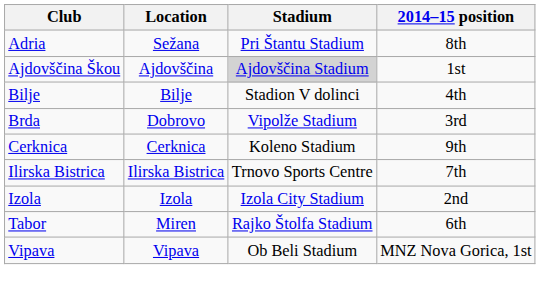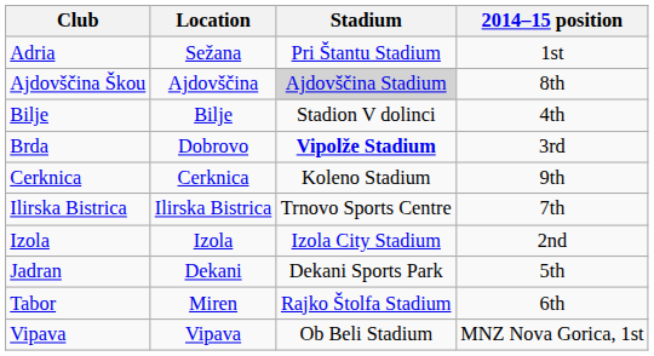 <table class="wikitable" style="text-align:center;">
 <tr>
 <th>Club</th>
 <th>Location</th>
 <th>Stadium</th>
 <th><a href='#'>2014–15</a> position</th>
 </tr>
 <tr>
 <td style="text-align:left;"><a href='#'>Adria</a></td>
 <td><a href='#'>Sežana</a></td>
 <td><a href='#'>Pri Štantu Stadium</a></td>
-<td>8th</td>
+<td>1st</td>
 </tr>
 <tr>
 <td style="text-align:left;"><a href='#'>Ajdovščina Škou</a></td>
 <td><a href='#'>Ajdovščina</a></td>
 <td style="background: lightgrey;"><a href='#'>Ajdovščina Stadium</a></td>
-<td>1st</td>
+<td>8th</td>
 </tr>
 <tr>
 <td style="text-align:left;"><a href='#'>Bilje</a></td>
 <td><a href='#'>Bilje</a></td>
 <td>Stadion V dolinci</td>
 <td>4th</td>
 </tr>
 <tr>
 <td style="text-align:left;"><a href='#'>Brda</a></td>
 <td><a href='#'>Dobrovo</a></td>
-<td><a href='#'>Vipolže Stadium</a></td>
+<td><strong><a href='#'>Vipolže Stadium</a></strong></td>
 <td>3rd</td>
 </tr>
 <tr>
 <td style="text-align:left;"><a href='#'>Cerknica</a></td>
 <td><a href='#'>Cerknica</a></td>
 <td>Koleno Stadium</td>
 <td>9th</td>
 </tr>
 <tr>
 <td style="text-align:left;"><a href='#'>Ilirska Bistrica</a></td>
 <td><a href='#'>Ilirska Bistrica</a></td>
 <td>Trnovo Sports Centre</td>
 <td>7th</td>
 </tr>
 <tr>
 <td style="text-align:left;"><a href='#'>Izola</a></td>
 <td><a href='#'>Izola</a></td>
 <td><a href='#'>Izola City Stadium</a></td>
 <td>2nd</td>
 </tr>
 <tr>
+<td style="text-align:left;"><a href='#'>Jadran</a></td>
+<td><a href='#'>Dekani</a></td>
+<td>Dekani Sports Park</td>
+<td>5th</td>
+</tr>
+<tr>
 <td style="text-align:left;"><a href='#'>Tabor</a></td>
 <td><a href='#'>Miren</a></td>
 <td><a href='#'>Rajko Štolfa Stadium</a></td>
 <td>6th</td>
 </tr>
 <tr>
 <td style="text-align:left;"><a href='#'>Vipava</a></td>
 <td><a href='#'>Vipava</a></td>
 <td>Ob Beli Stadium</td>
 <td>MNZ Nova Gorica, 1st</td>
 </tr>
 </table>
